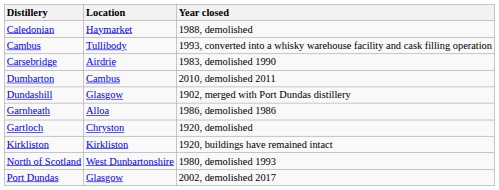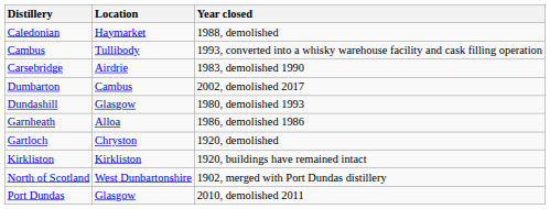 <table class="sortable wikitable">
 <tr>
 <th style="text-align:left">Distillery</th>
 <th style="text-align:left">Location</th>
 <th style="text-align:left">Year closed</th>
 </tr>
 <tr>
 <td><a href='#'>Caledonian</a></td>
 <td><a href='#'>Haymarket</a></td>
 <td>1988, demolished</td>
 </tr>
 <tr>
 <td><a href='#'>Cambus</a></td>
 <td><a href='#'>Tullibody</a></td>
 <td>1993, converted into a whisky warehouse facility and cask filling operation</td>
 </tr>
 <tr>
 <td><a href='#'>Carsebridge</a></td>
 <td><a href='#'>Airdrie</a></td>
 <td>1983, demolished 1990</td>
 </tr>
 <tr>
 <td><a href='#'>Dumbarton</a></td>
 <td><a href='#'>Cambus</a></td>
-<td>2010, demolished 2011</td>
+<td>2002, demolished 2017</td>
 </tr>
 <tr>
 <td><a href='#'>Dundashill</a></td>
 <td><a href='#'>Glasgow</a></td>
-<td>1902, merged with Port Dundas distillery</td>
+<td>1980, demolished 1993</td>
 </tr>
 <tr>
 <td><a href='#'>Garnheath</a></td>
 <td><a href='#'>Alloa</a></td>
 <td>1986, demolished 1986</td>
 </tr>
 <tr>
 <td><a href='#'>Gartloch</a></td>
 <td><a href='#'>Chryston</a></td>
 <td>1920, demolished</td>
 </tr>
 <tr>
 <td><a href='#'>Kirkliston</a></td>
 <td><a href='#'>Kirkliston</a></td>
 <td>1920, buildings have remained intact</td>
 </tr>
 <tr>
 <td><a href='#'>North of Scotland</a></td>
 <td><a href='#'>West Dunbartonshire</a></td>
-<td>1980, demolished 1993</td>
+<td>1902, merged with Port Dundas distillery</td>
 </tr>
 <tr>
 <td><a href='#'>Port Dundas</a></td>
 <td><a href='#'>Glasgow</a></td>
-<td>2002, demolished 2017</td>
+<td>2010, demolished 2011</td>
 </tr>
 </table>
